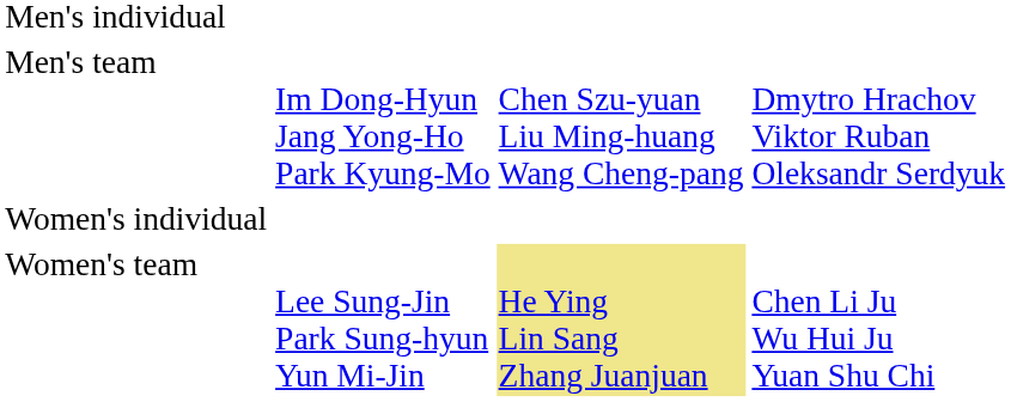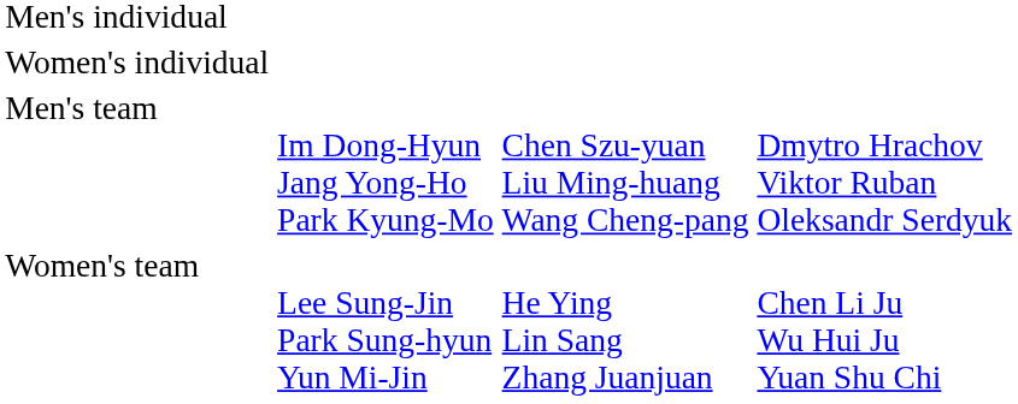 <table>
 <tr>
 <td>Men's individual<br></td>
+<td></td>
+<td></td>
+<td></td>
+</tr>
+<tr>
+<td>Women's individual<br></td>
 <td></td>
 <td></td>
 <td></td>
 </tr>
 <tr valign="top">
 <td>Men's team<br></td>
 <td><br><a href='#'>Im Dong-Hyun</a><br><a href='#'>Jang Yong-Ho</a><br><a href='#'>Park Kyung-Mo</a></td>
 <td><br><a href='#'>Chen Szu-yuan</a><br><a href='#'>Liu Ming-huang</a><br><a href='#'>Wang Cheng-pang</a></td>
 <td><br><a href='#'>Dmytro Hrachov</a><br><a href='#'>Viktor Ruban</a><br><a href='#'>Oleksandr Serdyuk</a></td>
 </tr>
-<tr>
-<td>Women's individual<br></td>
-<td></td>
-<td></td>
-<td></td>
-</tr>
 <tr valign="top">
 <td>Women's team<br></td>
 <td><br><a href='#'>Lee Sung-Jin</a><br><a href='#'>Park Sung-hyun</a><br><a href='#'>Yun Mi-Jin</a></td>
-<td style="background: khaki;"><br><a href='#'>He Ying</a><br><a href='#'>Lin Sang</a><br><a href='#'>Zhang Juanjuan</a></td>
+<td><br><a href='#'>He Ying</a><br><a href='#'>Lin Sang</a><br><a href='#'>Zhang Juanjuan</a></td>
 <td><br><a href='#'>Chen Li Ju</a><br><a href='#'>Wu Hui Ju</a><br><a href='#'>Yuan Shu Chi</a></td>
 </tr>
 </table>
